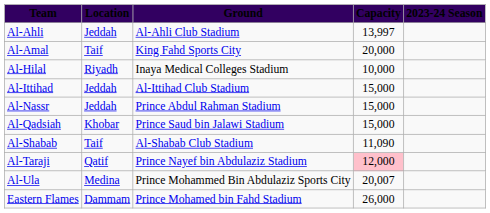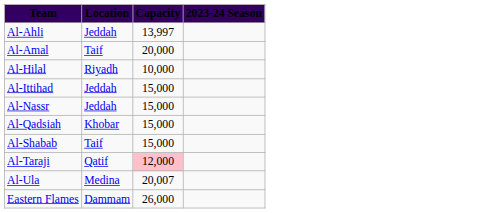 <table class="wikitable sortable">
 <tr>
 <th style="background-color:#320061;"><span>Team</span></th>
 <th style="background-color:#320061;"><span>Location</span></th>
-<th style="background-color:#320061;"><span>Ground</span></th>
 <th style="background-color:#320061;"><span>Capacity</span></th>
 <th data-sort-type=number style="background-color:#320061;"><span>2023-24</span> <span>Season</span></th>
 </tr>
 <tr>
 <td><a href='#'>Al-Ahli</a></td>
 <td><a href='#'>Jeddah</a></td>
-<td><a href='#'>Al-Ahli Club Stadium</a></td>
 <td style="text-align:center">13,997</td>
 <td style="text-align:center"></td>
 </tr>
 <tr>
 <td><a href='#'>Al-Amal</a></td>
 <td><a href='#'>Taif</a></td>
-<td><a href='#'>King Fahd Sports City</a></td>
 <td style="text-align:center">20,000</td>
 <td style="text-align:center"></td>
 </tr>
 <tr>
 <td><a href='#'>Al-Hilal</a></td>
 <td><a href='#'>Riyadh</a></td>
-<td>Inaya Medical Colleges Stadium</td>
 <td style="text-align:center">10,000</td>
 <td style="text-align:center"></td>
 </tr>
 <tr>
 <td><a href='#'>Al-Ittihad</a></td>
 <td><a href='#'>Jeddah</a></td>
-<td><a href='#'>Al-Ittihad Club Stadium</a></td>
 <td style="text-align:center">15,000</td>
 <td style="text-align:center"></td>
 </tr>
 <tr>
 <td><a href='#'>Al-Nassr</a></td>
 <td><a href='#'>Jeddah</a></td>
-<td><a href='#'>Prince Abdul Rahman Stadium</a></td>
 <td style="text-align:center">15,000</td>
 <td style="text-align:center"></td>
 </tr>
 <tr>
 <td><a href='#'>Al-Qadsiah</a></td>
 <td><a href='#'>Khobar</a></td>
-<td><a href='#'>Prince Saud bin Jalawi Stadium</a></td>
 <td style="text-align:center">15,000</td>
 <td style="text-align:center"></td>
 </tr>
 <tr>
 <td><a href='#'>Al-Shabab</a></td>
 <td><a href='#'>Taif</a></td>
-<td><a href='#'>Al-Shabab Club Stadium</a></td>
-<td style="text-align:center">11,090</td>
+<td style="text-align:center">15,000</td>
 <td style="text-align:center"></td>
 </tr>
 <tr>
 <td><a href='#'>Al-Taraji</a></td>
 <td><a href='#'>Qatif</a></td>
-<td><a href='#'>Prince Nayef bin Abdulaziz Stadium</a></td>
 <td style="background: pink; text-align:center">12,000</td>
 <td style="text-align:center"></td>
 </tr>
 <tr>
 <td><a href='#'>Al-Ula</a></td>
 <td><a href='#'>Medina</a></td>
-<td>Prince Mohammed Bin Abdulaziz Sports City</td>
 <td style="text-align:center">20,007</td>
 <td style="text-align:center"></td>
 </tr>
 <tr>
 <td><a href='#'>Eastern Flames</a></td>
 <td><a href='#'>Dammam</a></td>
-<td><a href='#'>Prince Mohamed bin Fahd Stadium</a></td>
 <td style="text-align:center">26,000</td>
 <td style="text-align:center"></td>
 </tr>
 </table>
